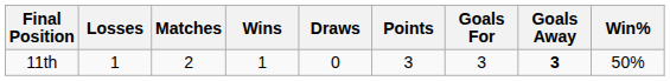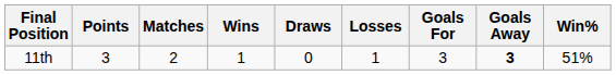 <table class="wikitable" style="font-size: 95%; text-align: center;">
 <tr>
 <th width=60>Final Position</th>
-<th width=60>Losses</th>
+<th width=60>Points</th>
 <th width=60>Matches</th>
 <th width=60>Wins</th>
 <th width=60>Draws</th>
-<th width=60>Points</th>
+<th width=60>Losses</th>
 <th width=60>Goals For</th>
 <th width=60>Goals Away</th>
 <th width=60>Win%</th>
 </tr>
 <tr>
 <td>11th</td>
-<td>1</td>
+<td>3</td>
 <td>2</td>
 <td>1</td>
 <td>0</td>
-<td>3</td>
+<td>1</td>
 <td>3</td>
 <td><strong>3</strong></td>
-<td>50%</td>
+<td>51%</td>
 </tr>
 </table>
